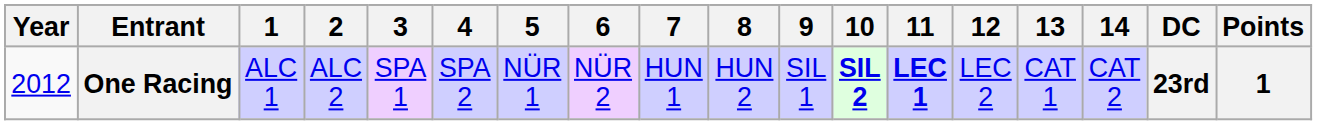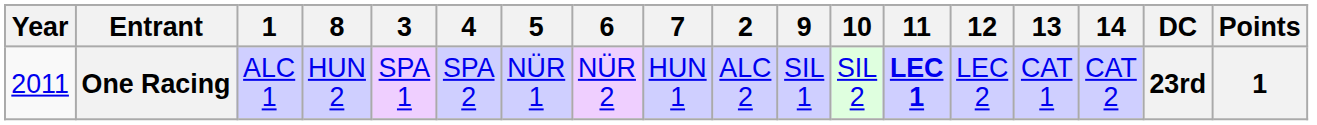 <table class="wikitable" style="text-align:center; font-size:85%">
 <tr>
 <th>Year</th>
 <th>Entrant</th>
 <th>1</th>
-<th>2</th>
+<th>8</th>
 <th>3</th>
 <th>4</th>
 <th>5</th>
 <th>6</th>
 <th>7</th>
-<th>8</th>
+<th>2</th>
 <th>9</th>
 <th>10</th>
 <th>11</th>
 <th>12</th>
 <th>13</th>
 <th>14</th>
 <th>DC</th>
 <th>Points</th>
 </tr>
 <tr>
-<td><a href='#'>2012</a></td>
+<td><a href='#'>2011</a></td>
 <th nowrap>One Racing</th>
 <td style="background:#cfcfff;"><a href='#'>ALC<br>1</a><br></td>
-<td style="background:#cfcfff;"><a href='#'>ALC<br>2</a><br></td>
+<td style="background:#cfcfff;"><a href='#'>HUN<br>2</a><br></td>
 <td style="background:#efcfff;"><a href='#'>SPA<br>1</a><br></td>
 <td style="background:#cfcfff;"><a href='#'>SPA<br>2</a><br></td>
 <td style="background:#cfcfff;"><a href='#'>NÜR<br>1</a><br></td>
 <td style="background:#efcfff;"><a href='#'>NÜR<br>2</a><br></td>
 <td style="background:#cfcfff;"><a href='#'>HUN<br>1</a><br></td>
-<td style="background:#cfcfff;"><a href='#'>HUN<br>2</a><br></td>
+<td style="background:#cfcfff;"><a href='#'>ALC<br>2</a><br></td>
 <td style="background:#cfcfff;"><a href='#'>SIL<br>1</a><br></td>
-<td style="background:#dfffdf;"><strong><a href='#'>SIL<br>2</a><br></strong></td>
+<td style="background:#dfffdf;"><a href='#'>SIL<br>2</a><br></td>
 <td style="background:#cfcfff;"><strong><a href='#'>LEC<br>1</a><br></strong></td>
 <td style="background:#cfcfff;"><a href='#'>LEC<br>2</a><br></td>
 <td style="background:#cfcfff;"><a href='#'>CAT<br>1</a><br></td>
 <td style="background:#cfcfff;"><a href='#'>CAT<br>2</a><br></td>
 <th>23rd</th>
 <th>1</th>
 </tr>
 </table>
